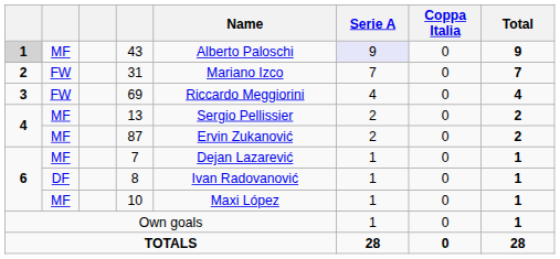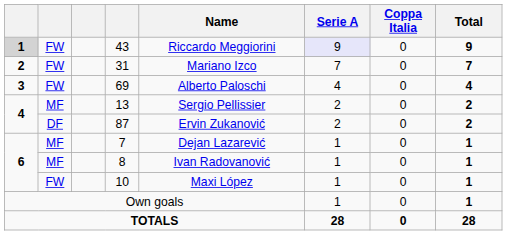 <table class="wikitable sortable" style="font-size: 95%; text-align: center;">
 <tr>
 <th width=35></th>
 <th width=35></th>
 <th width=35></th>
 <th width=35></th>
 <th width=200>Name</th>
 <th width=75><a href='#'>Serie A</a></th>
 <th width=75><a href='#'>Coppa Italia</a></th>
 <th width=75>Total</th>
 </tr>
 <tr>
 <td style="background: lightgrey;"><strong>1</strong></td>
-<td><a href='#'>MF</a></td>
+<td><a href='#'>FW</a></td>
 <td></td>
 <td>43</td>
-<td><a href='#'>Alberto Paloschi</a></td>
+<td><a href='#'>Riccardo Meggiorini</a></td>
 <td style="background: lavender;">9</td>
 <td>0</td>
 <td><strong>9</strong></td>
 </tr>
 <tr>
 <td><strong>2</strong></td>
 <td><a href='#'>FW</a></td>
 <td></td>
 <td>31</td>
 <td><a href='#'>Mariano Izco</a></td>
 <td>7</td>
 <td>0</td>
 <td><strong>7</strong></td>
 </tr>
 <tr>
 <td><strong>3</strong></td>
 <td><a href='#'>FW</a></td>
 <td></td>
 <td>69</td>
-<td><a href='#'>Riccardo Meggiorini</a></td>
+<td><a href='#'>Alberto Paloschi</a></td>
 <td>4</td>
 <td>0</td>
 <td><strong>4</strong></td>
 </tr>
 <tr>
 <td rowspan=2><strong>4</strong></td>
 <td><a href='#'>MF</a></td>
 <td></td>
 <td>13</td>
 <td><a href='#'>Sergio Pellissier</a></td>
 <td>2</td>
 <td>0</td>
 <td><strong>2</strong></td>
 </tr>
 <tr>
-<td><a href='#'>MF</a></td>
+<td><a href='#'>DF</a></td>
 <td></td>
 <td>87</td>
 <td><a href='#'>Ervin Zukanović</a></td>
 <td>2</td>
 <td>0</td>
 <td><strong>2</strong></td>
 </tr>
 <tr>
 <td rowspan=3><strong>6</strong></td>
 <td><a href='#'>MF</a></td>
 <td></td>
 <td>7</td>
 <td><a href='#'>Dejan Lazarević</a></td>
 <td>1</td>
 <td>0</td>
 <td><strong>1</strong></td>
 </tr>
 <tr>
-<td><a href='#'>DF</a></td>
+<td><a href='#'>MF</a></td>
 <td></td>
 <td>8</td>
 <td><a href='#'>Ivan Radovanović</a></td>
 <td>1</td>
 <td>0</td>
 <td><strong>1</strong></td>
 </tr>
 <tr>
-<td><a href='#'>MF</a></td>
+<td><a href='#'>FW</a></td>
 <td></td>
 <td>10</td>
 <td><a href='#'>Maxi López</a></td>
 <td>1</td>
 <td>0</td>
 <td><strong>1</strong></td>
 </tr>
 <tr>
 <td colspan=5>Own goals</td>
 <td>1</td>
 <td>0</td>
 <td><strong>1</strong></td>
 </tr>
 <tr>
 <td colspan=5><strong>TOTALS</strong></td>
 <td><strong>28</strong></td>
 <td><strong>0</strong></td>
 <td><strong>28</strong></td>
 </tr>
 </table>
